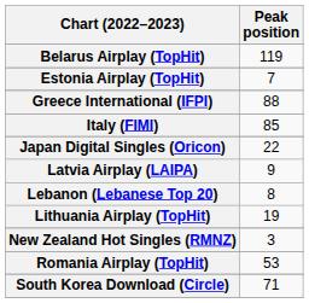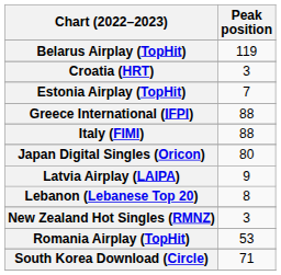 <table class="wikitable sortable plainrowheaders" style="text-align:center">
 <tr>
 <th scope="col">Chart (2022–2023)</th>
 <th scope="col">Peak<br>position</th>
 </tr>
 <tr>
 </tr>
 <tr>
 </tr>
 <tr>
 <th scope="row">Belarus Airplay (<a href='#'>TopHit</a>)</th>
 <td>119</td>
 </tr>
 <tr>
 </tr>
 <tr>
 </tr>
 <tr>
+</tr>
+<tr>
+<th scope="row">Croatia (<a href='#'>HRT</a>)</th>
+<td>3</td>
 </tr>
 <tr>
 </tr>
 <tr>
 </tr>
 <tr>
 <th scope="row">Estonia Airplay (<a href='#'>TopHit</a>)</th>
 <td>7</td>
 </tr>
 <tr>
 </tr>
 <tr>
 </tr>
 <tr>
 </tr>
 <tr>
 <th scope="row">Greece International (<a href='#'>IFPI</a>)</th>
 <td>88</td>
 </tr>
 <tr>
 </tr>
 <tr>
 </tr>
 <tr>
 <th scope="row">Italy (<a href='#'>FIMI</a>)</th>
-<td>85</td>
+<td>88</td>
 </tr>
 <tr>
 </tr>
 <tr>
 <th scope="row">Japan Digital Singles (<a href='#'>Oricon</a>)</th>
-<td>22</td>
+<td>80</td>
 </tr>
 <tr>
 <th scope="row">Latvia Airplay (<a href='#'>LAIPA</a>)</th>
 <td>9</td>
 </tr>
 <tr>
 <th scope="row">Lebanon (<a href='#'>Lebanese Top 20</a>)</th>
 <td>8</td>
-</tr>
-<tr>
-<th scope="row">Lithuania Airplay (<a href='#'>TopHit</a>)</th>
-<td>19</td>
 </tr>
 <tr>
 </tr>
 <tr>
 </tr>
 <tr>
 <th scope="row">New Zealand Hot Singles (<a href='#'>RMNZ</a>)</th>
 <td>3</td>
 </tr>
 <tr>
 </tr>
 <tr>
 </tr>
 <tr>
 </tr>
 <tr>
 <th scope="row">Romania Airplay (<a href='#'>TopHit</a>)</th>
 <td>53</td>
 </tr>
 <tr>
 </tr>
 <tr>
 </tr>
 <tr>
 <th scope="row">South Korea Download (<a href='#'>Circle</a>)</th>
 <td>71</td>
 </tr>
 <tr>
 </tr>
 <tr>
 </tr>
 <tr>
 </tr>
 <tr>
 </tr>
 </table>
